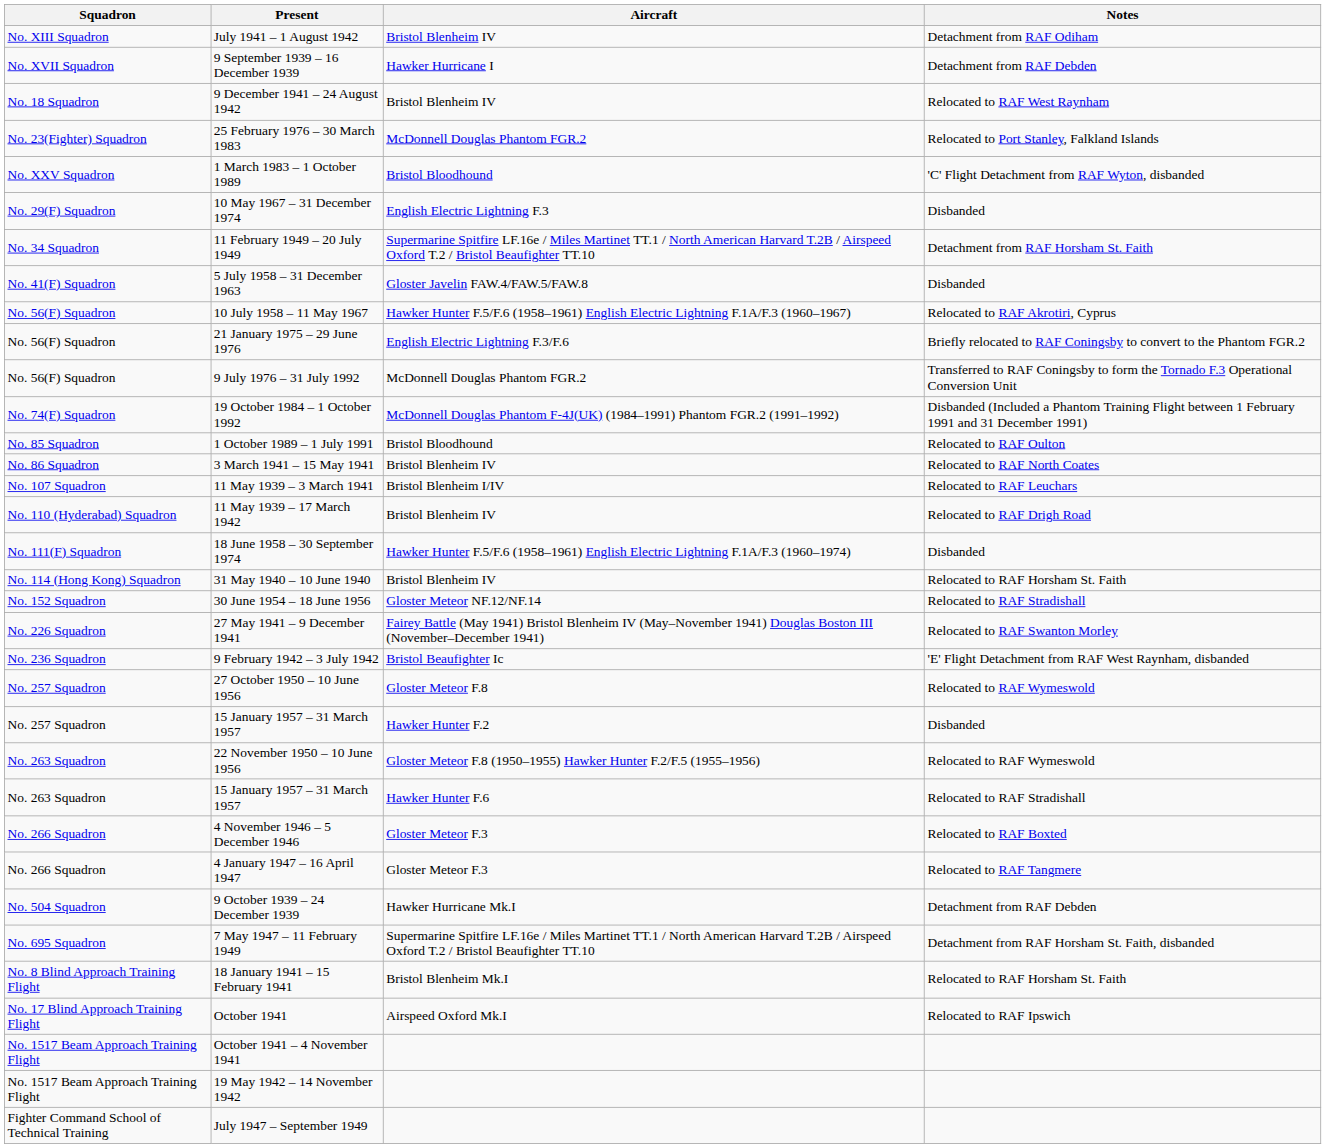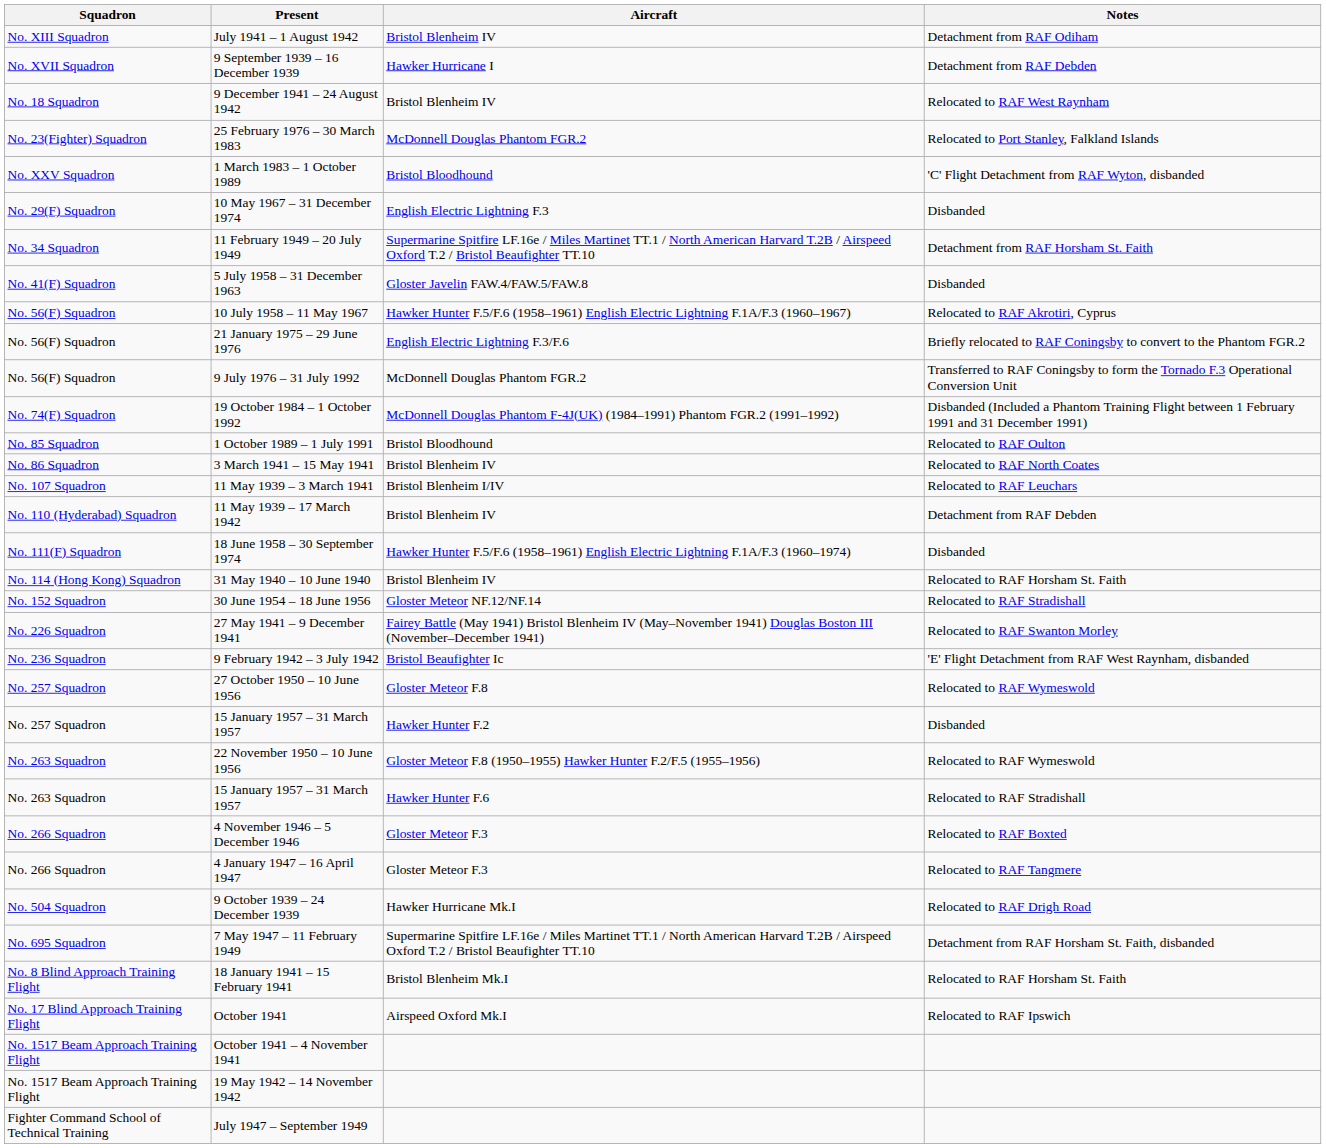 <table class="wikitable">
 <tr>
 <th>Squadron</th>
 <th>Present</th>
 <th>Aircraft</th>
 <th>Notes</th>
 </tr>
 <tr>
 <td><a href='#'>No. XIII Squadron</a></td>
 <td>July 1941 – 1 August 1942</td>
 <td><a href='#'>Bristol Blenheim</a> IV</td>
 <td>Detachment from <a href='#'>RAF Odiham</a></td>
 </tr>
 <tr>
 <td><a href='#'>No. XVII Squadron</a></td>
 <td>9 September 1939 – 16 December 1939</td>
 <td><a href='#'>Hawker Hurricane</a> I</td>
 <td>Detachment from <a href='#'>RAF Debden</a></td>
 </tr>
 <tr>
 <td><a href='#'>No. 18 Squadron</a></td>
 <td>9 December 1941 – 24 August 1942</td>
 <td>Bristol Blenheim IV</td>
 <td>Relocated to <a href='#'>RAF West Raynham</a></td>
 </tr>
 <tr>
 <td><a href='#'>No. 23(Fighter) Squadron</a></td>
 <td>25 February 1976 – 30 March 1983</td>
 <td><a href='#'>McDonnell Douglas Phantom FGR.2</a></td>
 <td>Relocated to <a href='#'>Port Stanley</a>, Falkland Islands </td>
 </tr>
 <tr>
 <td><a href='#'>No. XXV Squadron</a></td>
 <td>1 March 1983 – 1 October 1989</td>
 <td><a href='#'>Bristol Bloodhound</a></td>
 <td>'C' Flight Detachment from <a href='#'>RAF Wyton</a>, disbanded </td>
 </tr>
 <tr>
 <td><a href='#'>No. 29(F) Squadron</a></td>
 <td>10 May 1967 – 31 December 1974</td>
 <td><a href='#'>English Electric Lightning</a> F.3</td>
 <td>Disbanded </td>
 </tr>
 <tr>
 <td><a href='#'>No. 34 Squadron</a></td>
 <td>11 February 1949 – 20 July 1949</td>
 <td><a href='#'>Supermarine Spitfire</a> LF.16e / <a href='#'>Miles Martinet</a> TT.1 / <a href='#'>North American Harvard T.2B</a> / <a href='#'>Airspeed Oxford</a> T.2 / <a href='#'>Bristol Beaufighter</a> TT.10</td>
 <td>Detachment from <a href='#'>RAF Horsham St. Faith</a></td>
 </tr>
 <tr>
 <td><a href='#'>No. 41(F) Squadron</a></td>
 <td>5 July 1958 – 31 December 1963</td>
 <td><a href='#'>Gloster Javelin</a> FAW.4/FAW.5/FAW.8</td>
 <td>Disbanded </td>
 </tr>
 <tr>
 <td><a href='#'>No. 56(F) Squadron</a></td>
 <td>10 July 1958 – 11 May 1967</td>
 <td><a href='#'>Hawker Hunter</a> F.5/F.6 (1958–1961) <a href='#'>English Electric Lightning</a> F.1A/F.3 (1960–1967)</td>
 <td>Relocated to <a href='#'>RAF Akrotiri</a>, Cyprus</td>
 </tr>
 <tr>
 <td>No. 56(F) Squadron</td>
 <td>21 January 1975 – 29 June 1976</td>
 <td><a href='#'>English Electric Lightning</a> F.3/F.6</td>
 <td>Briefly relocated to <a href='#'>RAF Coningsby</a> to convert to the Phantom FGR.2</td>
 </tr>
 <tr>
 <td>No. 56(F) Squadron</td>
 <td>9 July 1976 – 31 July 1992</td>
 <td>McDonnell Douglas Phantom FGR.2</td>
 <td>Transferred to RAF Coningsby to form the <a href='#'>Tornado F.3</a> Operational Conversion Unit </td>
 </tr>
 <tr>
 <td><a href='#'>No. 74(F) Squadron</a></td>
 <td>19 October 1984 – 1 October 1992</td>
 <td><a href='#'>McDonnell Douglas Phantom F-4J(UK)</a> (1984–1991) Phantom FGR.2 (1991–1992)</td>
 <td>Disbanded (Included a Phantom Training Flight between 1 February 1991 and 31 December 1991) </td>
 </tr>
 <tr>
 <td><a href='#'>No. 85 Squadron</a></td>
 <td>1 October 1989 – 1  July 1991</td>
 <td>Bristol Bloodhound</td>
 <td>Relocated to <a href='#'>RAF Oulton</a></td>
 </tr>
 <tr>
 <td><a href='#'>No. 86 Squadron</a></td>
 <td>3 March 1941 – 15 May 1941</td>
 <td>Bristol Blenheim IV</td>
 <td>Relocated to <a href='#'>RAF North Coates</a></td>
 </tr>
 <tr>
 <td><a href='#'>No. 107 Squadron</a></td>
 <td>11 May 1939 – 3 March 1941</td>
 <td>Bristol Blenheim I/IV</td>
 <td>Relocated to <a href='#'>RAF Leuchars</a></td>
 </tr>
 <tr>
 <td><a href='#'>No. 110 (Hyderabad) Squadron</a></td>
 <td>11 May 1939 – 17 March 1942</td>
 <td>Bristol Blenheim IV</td>
-<td>Relocated to <a href='#'>RAF Drigh Road</a></td>
+<td>Detachment from RAF Debden </td>
 </tr>
 <tr>
 <td><a href='#'>No. 111(F) Squadron</a></td>
 <td>18 June 1958 – 30 September 1974</td>
 <td><a href='#'>Hawker Hunter</a> F.5/F.6 (1958–1961) <a href='#'>English Electric Lightning</a> F.1A/F.3 (1960–1974)</td>
 <td>Disbanded </td>
 </tr>
 <tr>
 <td><a href='#'>No. 114 (Hong Kong) Squadron</a></td>
 <td>31 May 1940 – 10 June 1940</td>
 <td>Bristol Blenheim IV</td>
 <td>Relocated to RAF Horsham St. Faith </td>
 </tr>
 <tr>
 <td><a href='#'>No. 152 Squadron</a></td>
 <td>30 June 1954 – 18 June 1956</td>
 <td><a href='#'>Gloster Meteor</a> NF.12/NF.14</td>
 <td>Relocated to <a href='#'>RAF Stradishall</a></td>
 </tr>
 <tr>
 <td><a href='#'>No. 226 Squadron</a></td>
 <td>27 May 1941 – 9 December 1941</td>
 <td><a href='#'>Fairey Battle</a> (May 1941) Bristol Blenheim IV (May–November 1941) <a href='#'>Douglas Boston III</a> (November–December 1941)</td>
 <td>Relocated to <a href='#'>RAF Swanton Morley</a></td>
 </tr>
 <tr>
 <td><a href='#'>No. 236 Squadron</a></td>
 <td>9 February 1942 – 3 July 1942</td>
 <td><a href='#'>Bristol Beaufighter</a> Ic</td>
 <td>'E' Flight Detachment from RAF West Raynham, disbanded </td>
 </tr>
 <tr>
 <td><a href='#'>No. 257 Squadron</a></td>
 <td>27 October 1950 – 10 June 1956</td>
 <td><a href='#'>Gloster Meteor</a> F.8</td>
 <td>Relocated to <a href='#'>RAF Wymeswold</a></td>
 </tr>
 <tr>
 <td>No. 257 Squadron</td>
 <td>15 January 1957 – 31 March 1957</td>
 <td><a href='#'>Hawker Hunter</a> F.2</td>
 <td>Disbanded </td>
 </tr>
 <tr>
 <td><a href='#'>No. 263 Squadron</a></td>
 <td>22 November 1950 – 10 June 1956</td>
 <td><a href='#'>Gloster Meteor</a> F.8 (1950–1955) <a href='#'>Hawker Hunter</a> F.2/F.5 (1955–1956)</td>
 <td>Relocated to RAF Wymeswold</td>
 </tr>
 <tr>
 <td>No. 263 Squadron</td>
 <td>15 January 1957 – 31 March 1957</td>
 <td><a href='#'>Hawker Hunter</a> F.6</td>
 <td>Relocated to RAF Stradishall </td>
 </tr>
 <tr>
 <td><a href='#'>No. 266 Squadron</a></td>
 <td>4 November 1946 – 5 December 1946</td>
 <td><a href='#'>Gloster Meteor</a> F.3</td>
 <td>Relocated to <a href='#'>RAF Boxted</a></td>
 </tr>
 <tr>
 <td>No. 266 Squadron</td>
 <td>4 January 1947 – 16 April 1947</td>
 <td>Gloster Meteor F.3</td>
 <td>Relocated to <a href='#'>RAF Tangmere</a></td>
 </tr>
 <tr>
 <td><a href='#'>No. 504 Squadron</a></td>
 <td>9 October 1939 – 24 December 1939</td>
 <td>Hawker Hurricane Mk.I</td>
-<td>Detachment from RAF Debden </td>
+<td>Relocated to <a href='#'>RAF Drigh Road</a></td>
 </tr>
 <tr>
 <td><a href='#'>No. 695 Squadron</a></td>
 <td>7 May 1947 – 11 February 1949</td>
 <td>Supermarine Spitfire LF.16e / Miles Martinet TT.1 / North American Harvard T.2B / Airspeed Oxford T.2 / Bristol Beaufighter TT.10</td>
 <td>Detachment from RAF Horsham St. Faith, disbanded </td>
 </tr>
 <tr>
 <td><a href='#'>No. 8 Blind Approach Training Flight</a></td>
 <td>18 January 1941 – 15 February 1941</td>
 <td>Bristol Blenheim Mk.I</td>
 <td>Relocated to RAF Horsham St. Faith </td>
 </tr>
 <tr>
 <td><a href='#'>No. 17 Blind Approach Training Flight</a></td>
 <td>October 1941</td>
 <td>Airspeed Oxford Mk.I</td>
 <td>Relocated to RAF Ipswich </td>
 </tr>
 <tr>
 <td><a href='#'>No. 1517 Beam Approach Training Flight</a></td>
 <td>October 1941 – 4 November 1941</td>
 <td></td>
 <td></td>
 </tr>
 <tr>
 <td>No. 1517 Beam Approach Training Flight</td>
 <td>19 May 1942 – 14 November 1942</td>
 <td></td>
 <td></td>
 </tr>
 <tr>
 <td>Fighter Command School of Technical Training</td>
 <td>July 1947 – September 1949</td>
 <td></td>
 <td></td>
 </tr>
 </table>
